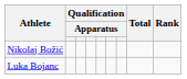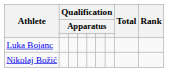 <table class="wikitable" style="font-size:90%">
 <tr>
 <th rowspan=3>Athlete</th>
 <th colspan =6>Qualification</th>
 <th rowspan=3>Total</th>
 <th rowspan=3>Rank</th>
 </tr>
 <tr style="font-size:95%">
 <th colspan=6>Apparatus</th>
 </tr>
 <tr style="font-size:95%">
 <th></th>
 <th></th>
 <th></th>
 <th></th>
 <th></th>
 <th></th>
 </tr>
 <tr align=center>
+<td align=left><a href='#'>Luka Bojanc</a></td>
+<td></td>
+<td></td>
+<td></td>
+<td></td>
+<td></td>
+<td></td>
+<td></td>
+<td></td>
+</tr>
+<tr align=center>
 <td align=left><a href='#'>Nikolaj Božić</a></td>
 <td></td>
 <td></td>
 <td></td>
 <td></td>
 <td></td>
 <td></td>
 <td></td>
 <td></td>
 </tr>
-<tr align=center>
-<td align=left><a href='#'>Luka Bojanc</a></td>
-<td></td>
-<td></td>
-<td></td>
-<td></td>
-<td></td>
-<td></td>
-<td></td>
-<td></td>
-</tr>
 </table>
